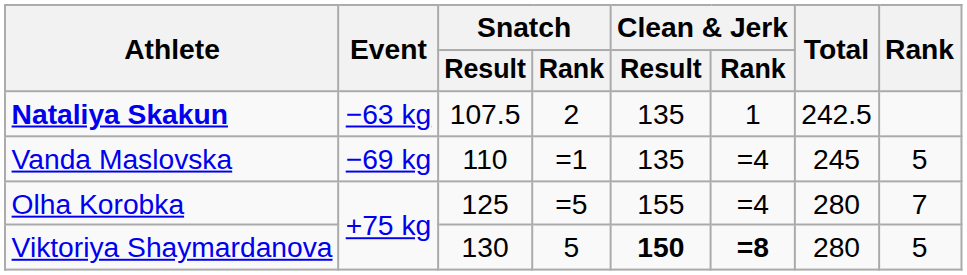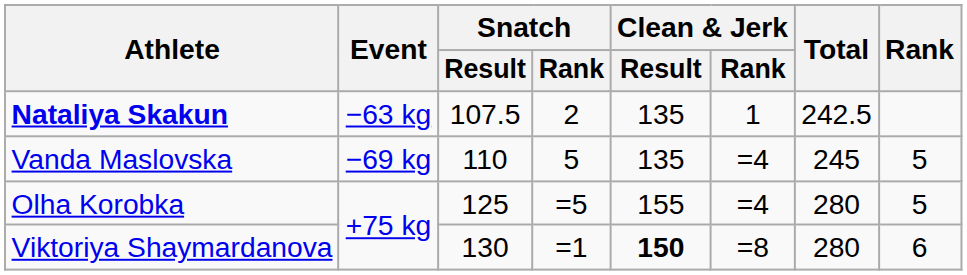 <table class="wikitable" style="font-size:90%">
 <tr>
 <th rowspan="2">Athlete</th>
 <th rowspan="2">Event</th>
 <th colspan="2">Snatch</th>
 <th colspan="2">Clean & Jerk</th>
 <th rowspan="2">Total</th>
 <th rowspan="2">Rank</th>
 </tr>
 <tr style="font-size:95%">
 <th>Result</th>
 <th>Rank</th>
 <th>Result</th>
 <th>Rank</th>
 </tr>
 <tr align=center>
 <td align=left><strong><a href='#'>Nataliya Skakun</a></strong></td>
 <td align=left><a href='#'>−63 kg</a></td>
 <td>107.5</td>
 <td>2</td>
 <td>135 </td>
 <td>1</td>
 <td>242.5</td>
 <td></td>
 </tr>
 <tr align=center>
 <td align=left><a href='#'>Vanda Maslovska</a></td>
 <td align=left><a href='#'>−69 kg</a></td>
 <td>110</td>
-<td>=1</td>
+<td>5</td>
 <td>135</td>
 <td>=4</td>
 <td>245</td>
 <td>5</td>
 </tr>
 <tr align=center>
 <td align=left><a href='#'>Olha Korobka</a></td>
 <td align=left rowspan=2><a href='#'>+75 kg</a></td>
 <td>125</td>
 <td>=5</td>
 <td>155</td>
 <td>=4</td>
 <td>280</td>
-<td>7</td>
+<td>5</td>
 </tr>
 <tr align=center>
 <td align=left><a href='#'>Viktoriya Shaymardanova</a></td>
 <td>130</td>
-<td>5</td>
+<td>=1</td>
 <td><strong>150</strong></td>
-<td><strong>=8</strong></td>
+<td>=8</td>
 <td>280</td>
-<td>5</td>
+<td>6</td>
 </tr>
 </table>
